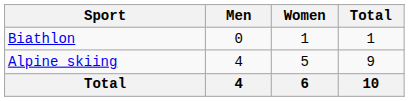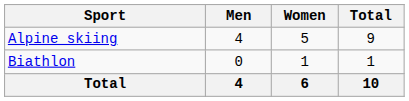 <table class="wikitable sortable" style="text-align:center;">
 <tr>
 <th width=180>Sport</th>
 <th width=55>Men</th>
 <th width=55>Women</th>
 <th width=55>Total</th>
 </tr>
 <tr>
+<td align=left><a href='#'>Alpine skiing</a></td>
+<td>4</td>
+<td>5</td>
+<td>9</td>
+</tr>
+<tr>
 <td align=left><a href='#'>Biathlon</a></td>
 <td>0</td>
 <td>1</td>
 <td>1</td>
-</tr>
-<tr>
-<td align=left><a href='#'>Alpine skiing</a></td>
-<td>4</td>
-<td>5</td>
-<td>9</td>
 </tr>
 <tr>
 <th>Total</th>
 <th>4</th>
 <th>6</th>
 <th>10</th>
 </tr>
 </table>
